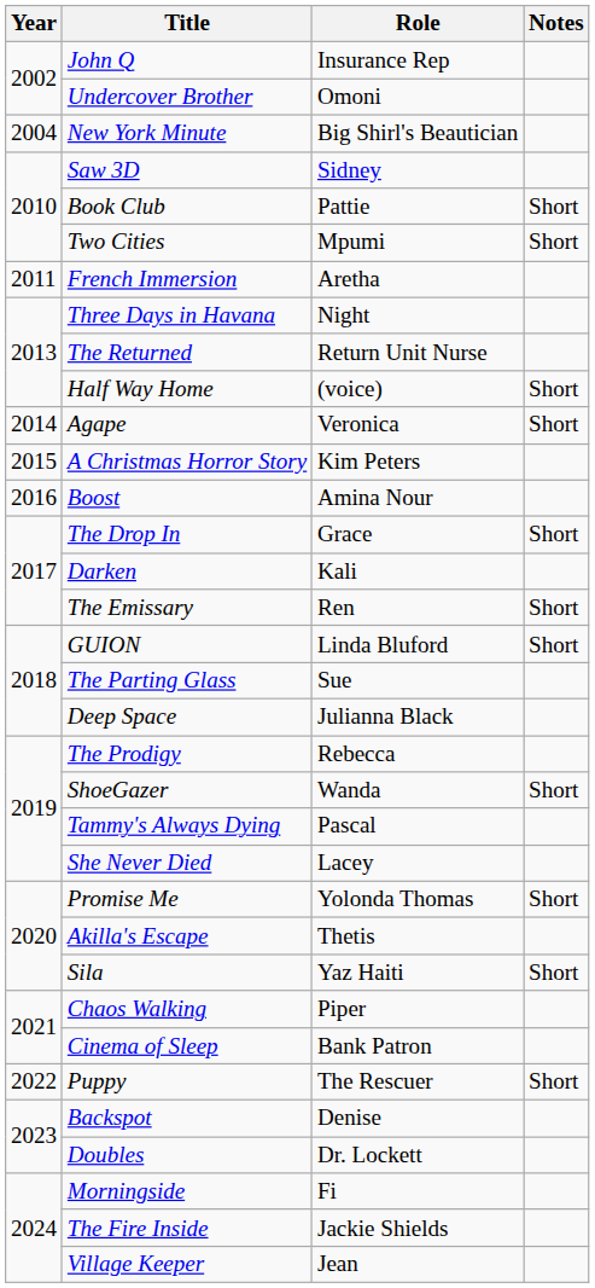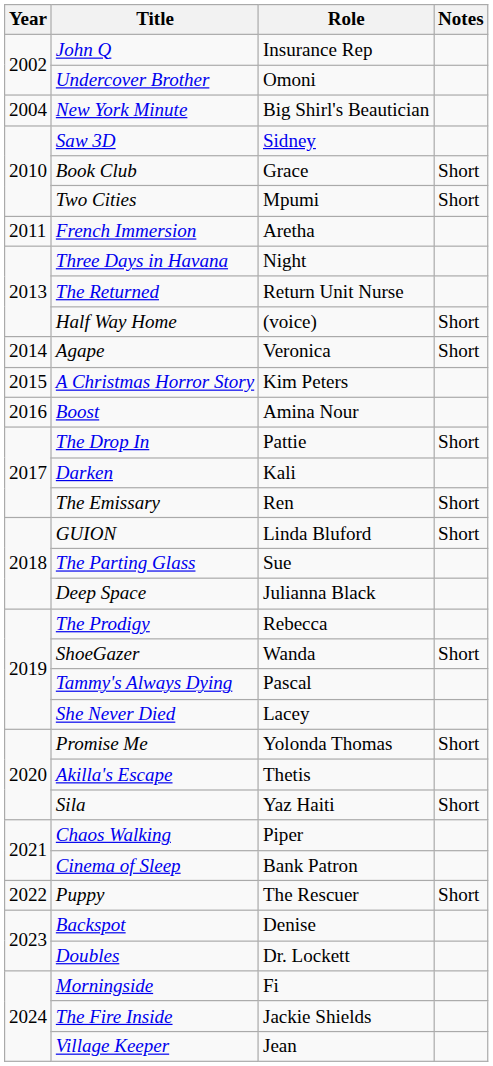 <table class="wikitable sortable">
 <tr>
 <th>Year</th>
 <th>Title</th>
 <th>Role</th>
 <th>Notes</th>
 </tr>
 <tr>
 <td rowspan="2">2002</td>
 <td><em><a href='#'>John Q</a></em></td>
 <td>Insurance Rep</td>
 <td></td>
 </tr>
 <tr>
 <td><em><a href='#'>Undercover Brother</a></em></td>
 <td>Omoni</td>
 <td></td>
 </tr>
 <tr>
 <td>2004</td>
 <td><em><a href='#'>New York Minute</a></em></td>
 <td>Big Shirl's Beautician</td>
 <td></td>
 </tr>
 <tr>
 <td rowspan="3">2010</td>
 <td><em><a href='#'>Saw 3D</a></em></td>
 <td><a href='#'>Sidney</a></td>
 <td></td>
 </tr>
 <tr>
 <td><em>Book Club</em></td>
-<td>Pattie</td>
+<td>Grace</td>
 <td>Short</td>
 </tr>
 <tr>
 <td><em>Two Cities</em></td>
 <td>Mpumi</td>
 <td>Short</td>
 </tr>
 <tr>
 <td>2011</td>
 <td><em><a href='#'>French Immersion</a></em></td>
 <td>Aretha</td>
 <td></td>
 </tr>
 <tr>
 <td rowspan="3">2013</td>
 <td><em><a href='#'>Three Days in Havana</a></em></td>
 <td>Night</td>
 <td></td>
 </tr>
 <tr>
 <td data-sort-value="Returned, The"><em><a href='#'>The Returned</a></em></td>
 <td>Return Unit Nurse</td>
 <td></td>
 </tr>
 <tr>
 <td><em>Half Way Home</em></td>
 <td>(voice)</td>
 <td>Short</td>
 </tr>
 <tr>
 <td>2014</td>
 <td><em>Agape</em></td>
 <td>Veronica</td>
 <td>Short</td>
 </tr>
 <tr>
 <td>2015</td>
 <td data-sort-value="Christmas Horror Story, A"><em><a href='#'>A Christmas Horror Story</a></em></td>
 <td>Kim Peters</td>
 <td></td>
 </tr>
 <tr>
 <td>2016</td>
 <td><em><a href='#'>Boost</a></em></td>
 <td>Amina Nour</td>
 <td></td>
 </tr>
 <tr>
 <td rowspan="3">2017</td>
 <td data-sort-value="Drop In, The"><em><a href='#'>The Drop In</a></em></td>
-<td>Grace</td>
+<td>Pattie</td>
 <td>Short</td>
 </tr>
 <tr>
 <td><em><a href='#'>Darken</a></em></td>
 <td>Kali</td>
 <td></td>
 </tr>
 <tr>
 <td data-sort-value="Emissary, The"><em>The Emissary</em></td>
 <td>Ren</td>
 <td>Short</td>
 </tr>
 <tr>
 <td rowspan="3">2018</td>
 <td><em>GUION</em></td>
 <td>Linda Bluford</td>
 <td>Short</td>
 </tr>
 <tr>
 <td data-sort-value="Parting Glass, The"><em><a href='#'>The Parting Glass</a></em></td>
 <td>Sue</td>
 <td></td>
 </tr>
 <tr>
 <td><em>Deep Space</em></td>
 <td>Julianna Black</td>
 <td></td>
 </tr>
 <tr>
 <td rowspan="4">2019</td>
 <td data-sort-value="Prodigy, The"><em><a href='#'>The Prodigy</a></em></td>
 <td>Rebecca</td>
 <td></td>
 </tr>
 <tr>
 <td><em>ShoeGazer</em></td>
 <td>Wanda</td>
 <td>Short</td>
 </tr>
 <tr>
 <td><em><a href='#'>Tammy's Always Dying</a></em></td>
 <td>Pascal</td>
 <td></td>
 </tr>
 <tr>
 <td><em><a href='#'>She Never Died</a></em></td>
 <td>Lacey</td>
 <td></td>
 </tr>
 <tr>
 <td rowspan="3">2020</td>
 <td><em>Promise Me</em></td>
 <td>Yolonda Thomas</td>
 <td>Short</td>
 </tr>
 <tr>
 <td><em><a href='#'>Akilla's Escape</a></em></td>
 <td>Thetis</td>
 <td></td>
 </tr>
 <tr>
 <td><em>Sila</em></td>
 <td>Yaz Haiti</td>
 <td>Short</td>
 </tr>
 <tr>
 <td rowspan="2">2021</td>
 <td><em><a href='#'>Chaos Walking</a></em></td>
 <td>Piper</td>
 <td></td>
 </tr>
 <tr>
 <td><em><a href='#'>Cinema of Sleep</a></em></td>
 <td>Bank Patron</td>
 <td></td>
 </tr>
 <tr>
 <td>2022</td>
 <td><em>Puppy</em></td>
 <td>The Rescuer</td>
 <td>Short</td>
 </tr>
 <tr>
 <td rowspan=2>2023</td>
 <td><em><a href='#'>Backspot</a></em></td>
 <td>Denise</td>
 <td></td>
 </tr>
 <tr>
 <td><em><a href='#'>Doubles</a></em></td>
 <td>Dr. Lockett</td>
 <td></td>
 </tr>
 <tr>
 <td rowspan=3>2024</td>
 <td><em><a href='#'>Morningside</a></em></td>
 <td>Fi</td>
 <td></td>
 </tr>
 <tr>
 <td data-sort-value="Fire Inside, The"><em><a href='#'>The Fire Inside</a></em></td>
 <td>Jackie Shields</td>
 <td></td>
 </tr>
 <tr>
 <td><em><a href='#'>Village Keeper</a></em></td>
 <td>Jean</td>
 <td></td>
 </tr>
 </table>
